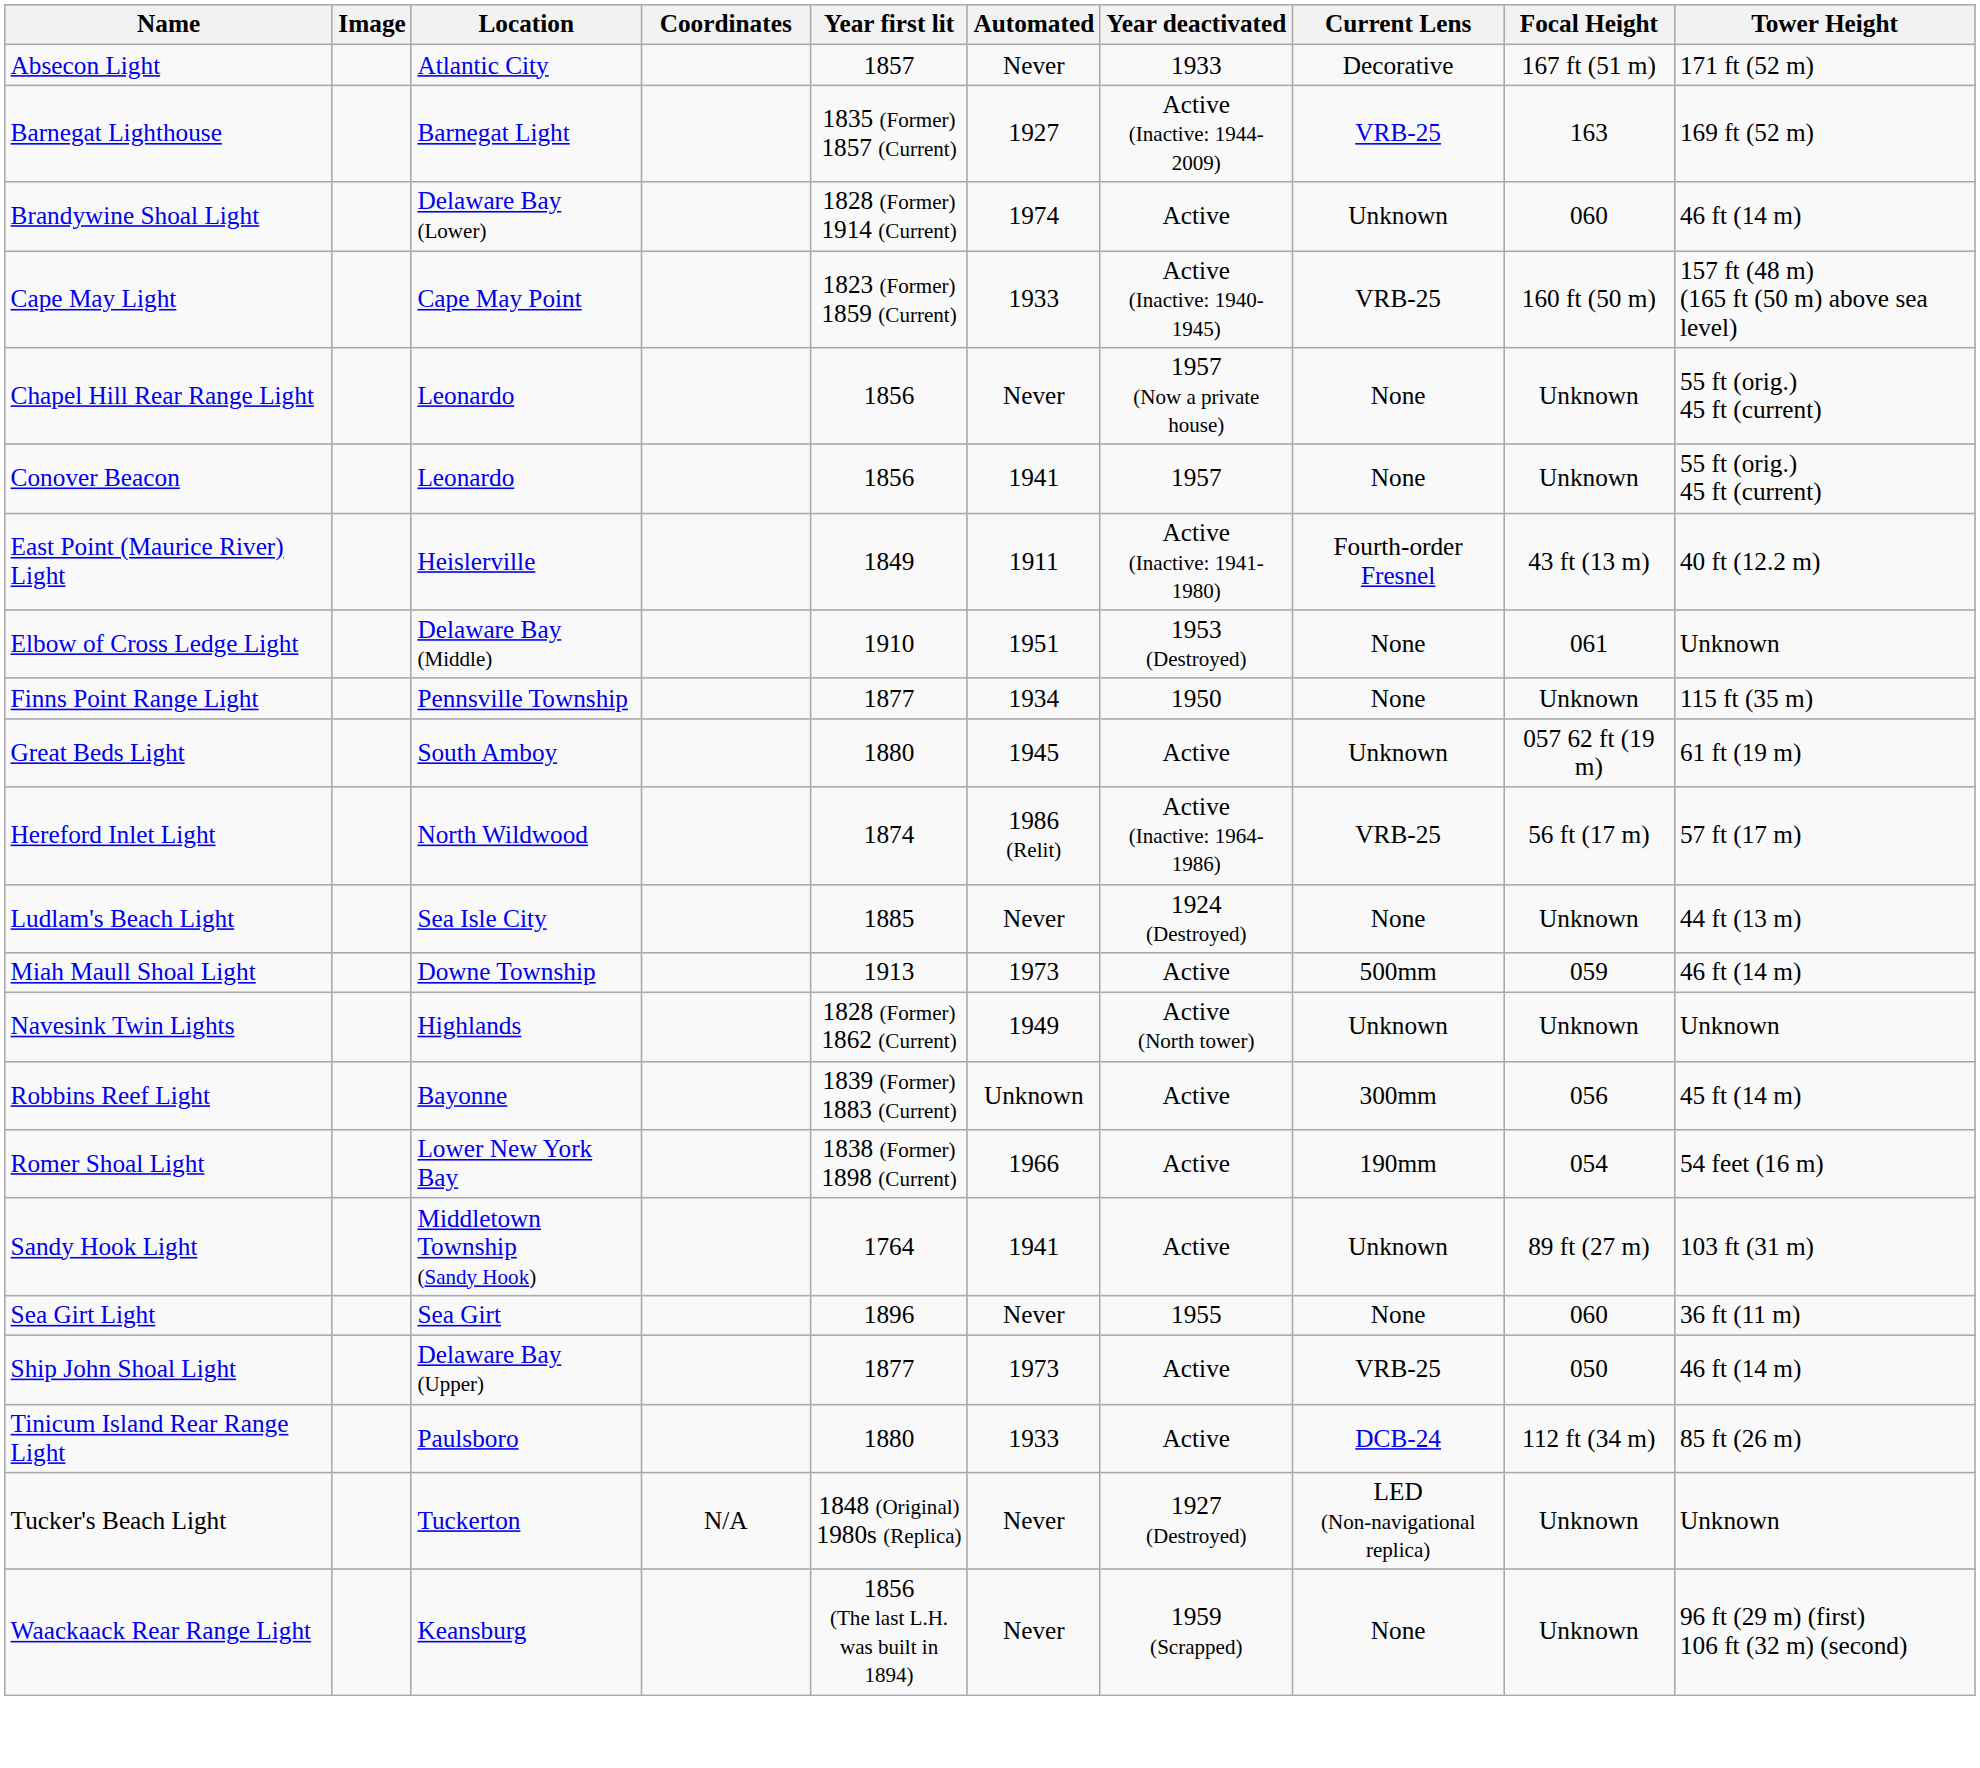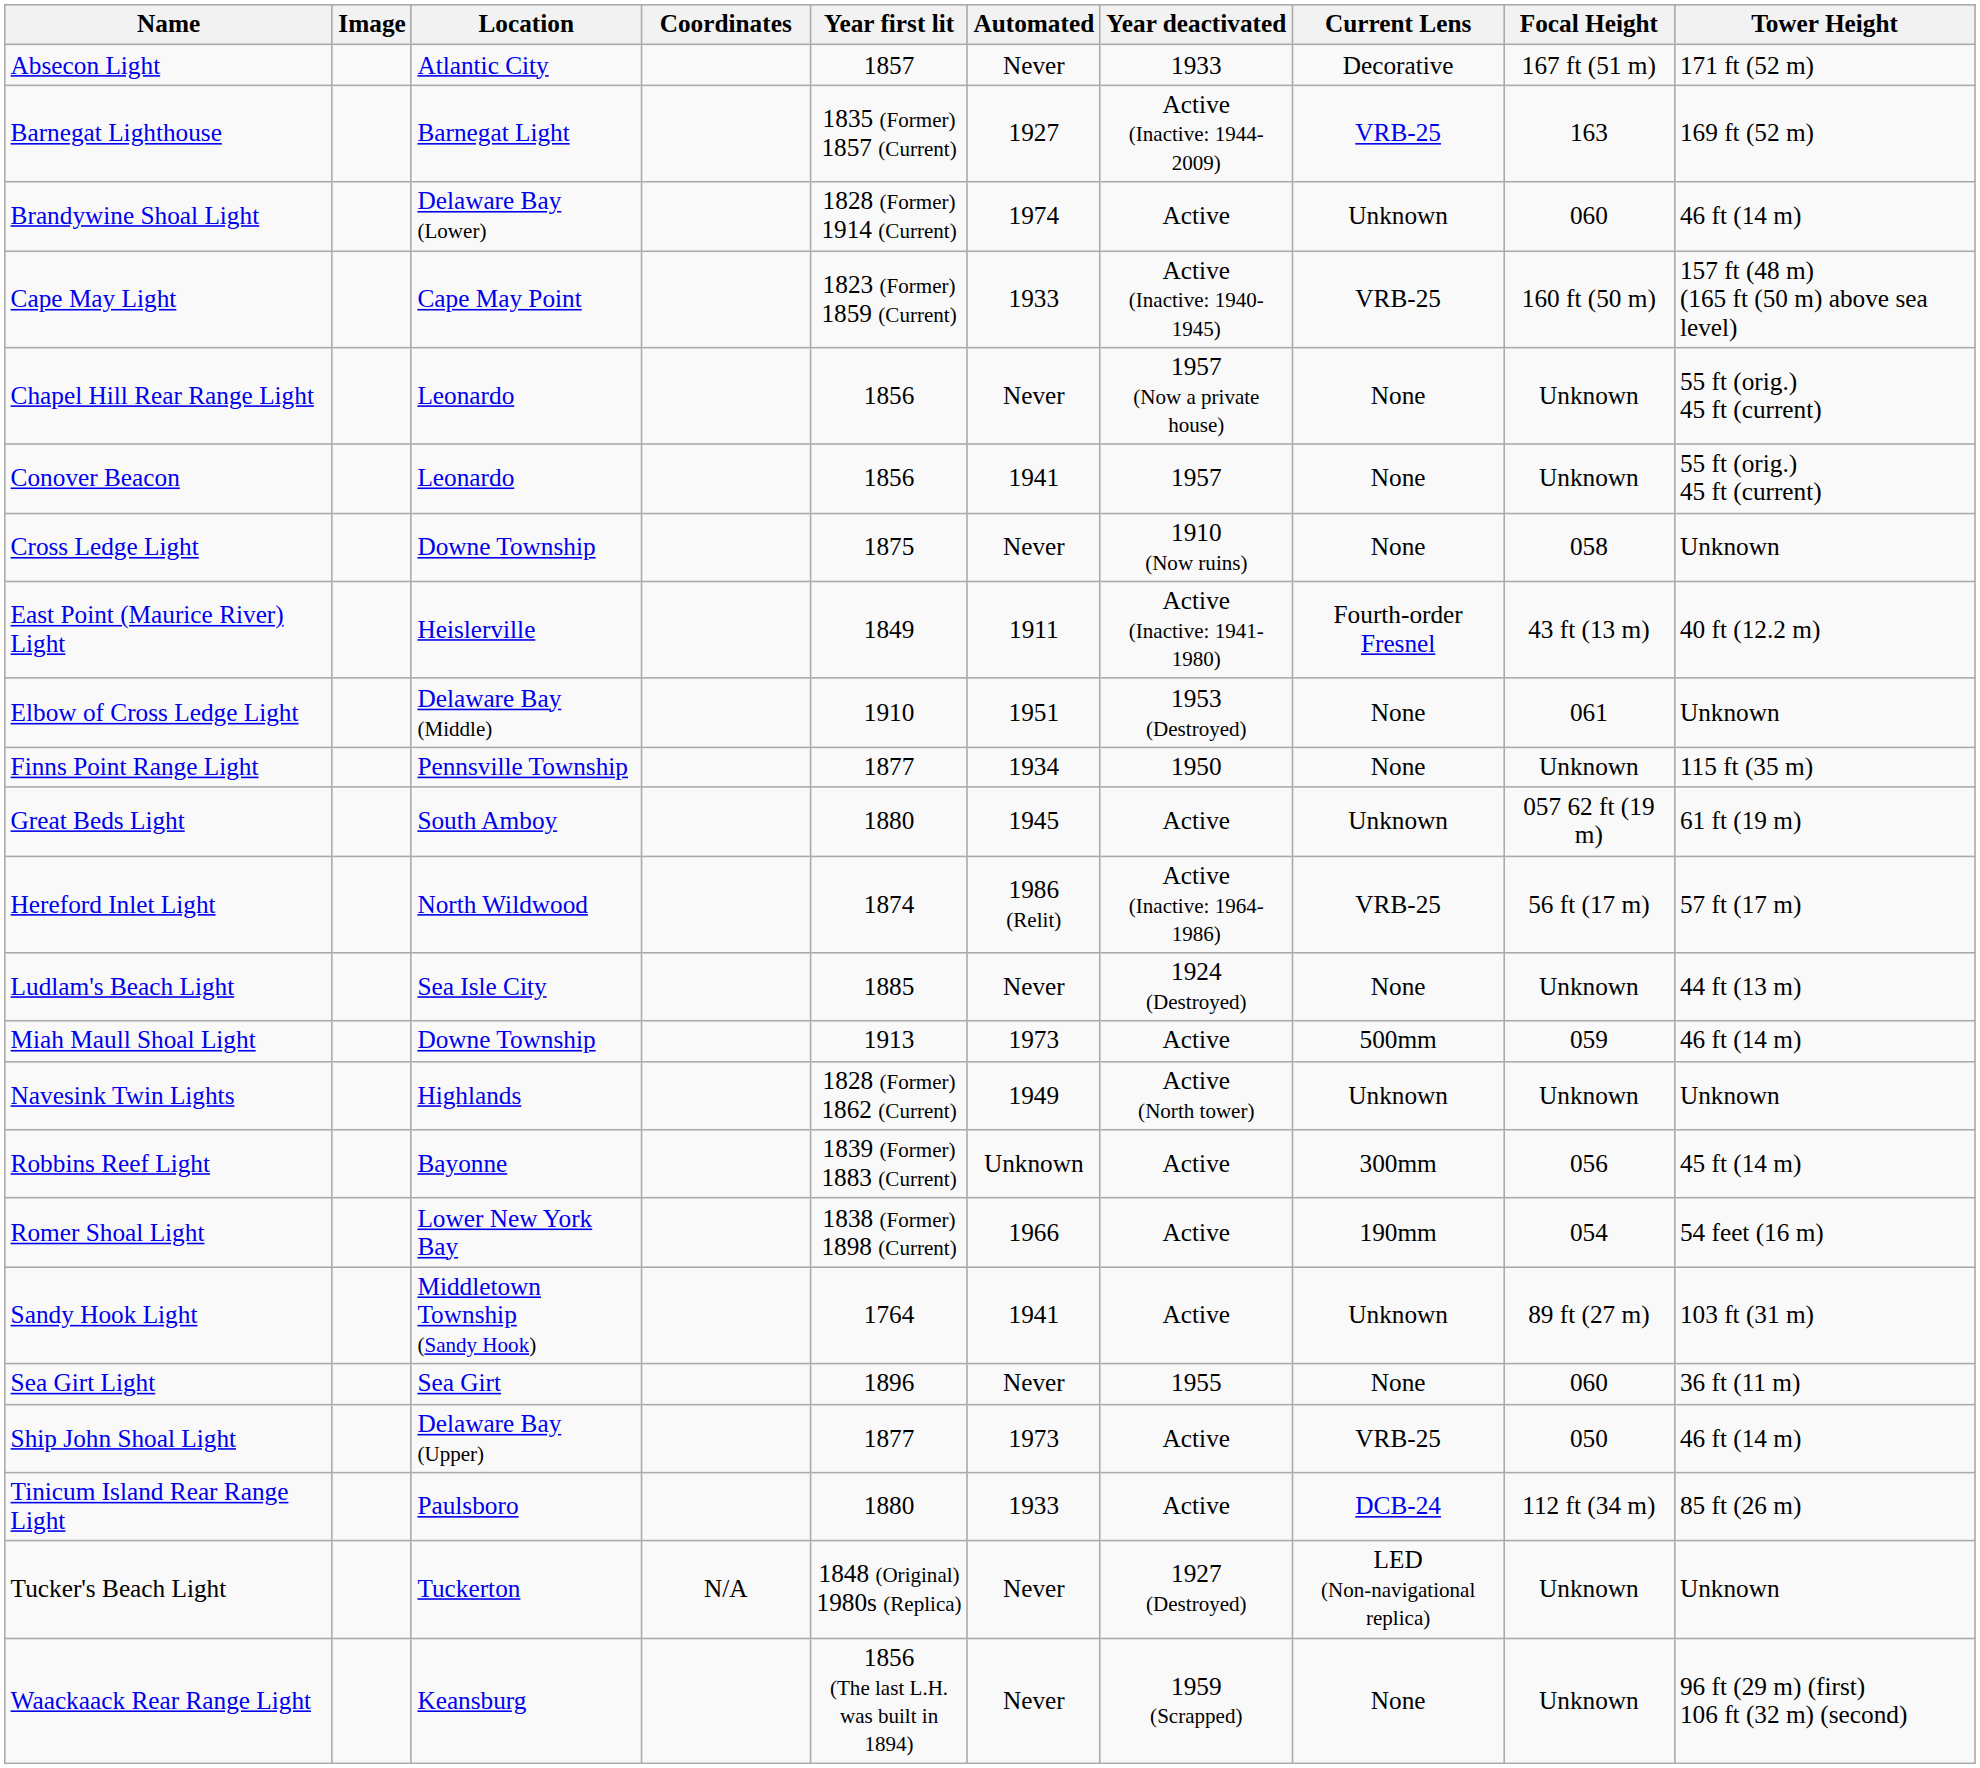 <table class="wikitable sortable">
 <tr>
 <th>Name</th>
 <th scope="col" class="unsortable">Image</th>
 <th>Location</th>
 <th width="100">Coordinates</th>
 <th>Year first lit</th>
 <th>Automated</th>
 <th>Year deactivated</th>
 <th>Current Lens</th>
 <th>Focal Height</th>
 <th>Tower Height</th>
 </tr>
 <tr>
 <td><a href='#'>Absecon Light</a></td>
 <td></td>
 <td><a href='#'>Atlantic City</a></td>
 <td></td>
 <td style="text-align: center;">1857</td>
 <td style="text-align: center;">Never</td>
 <td style="text-align: center;">1933</td>
 <td style="text-align: center;">Decorative</td>
 <td style="text-align: center;">167 ft (51 m)</td>
 <td>171 ft (52 m)</td>
 </tr>
 <tr>
 <td><a href='#'>Barnegat Lighthouse</a></td>
 <td></td>
 <td><a href='#'>Barnegat Light</a></td>
 <td></td>
 <td style="text-align: center;">1835 <small>(Former)</small><br>1857 <small>(Current)</small></td>
 <td style="text-align: center;">1927</td>
 <td style="text-align: center;">Active<br><small>(Inactive: 1944-2009)</small></td>
 <td style="text-align: center;"><a href='#'>VRB-25</a></td>
 <td style="text-align: center;"><span>163</span> </td>
 <td>169 ft (52 m)</td>
 </tr>
 <tr>
 <td><a href='#'>Brandywine Shoal Light</a></td>
 <td></td>
 <td><a href='#'>Delaware Bay</a><br><small>(Lower)</small></td>
 <td></td>
 <td style="text-align: center;">1828 <small>(Former)</small><br>1914 <small>(Current)</small></td>
 <td style="text-align: center;">1974</td>
 <td style="text-align: center;">Active</td>
 <td style="text-align: center;">Unknown</td>
 <td style="text-align: center;"><span>060</span> </td>
 <td>46 ft (14 m)</td>
 </tr>
 <tr>
 <td><a href='#'>Cape May Light</a></td>
 <td></td>
 <td><a href='#'>Cape May Point</a></td>
 <td></td>
 <td style="text-align: center;">1823 <small>(Former)</small><br>1859 <small>(Current)</small></td>
 <td style="text-align: center;">1933</td>
 <td style="text-align: center;">Active<br><small>(Inactive: 1940-1945)</small></td>
 <td style="text-align: center;">VRB-25</td>
 <td style="text-align: center;">160 ft (50 m)</td>
 <td>157 ft (48 m)<br>(165 ft (50 m) above sea level)</td>
 </tr>
 <tr>
 <td><a href='#'>Chapel Hill Rear Range Light</a></td>
 <td></td>
 <td><a href='#'>Leonardo</a></td>
 <td></td>
 <td style="text-align: center;">1856</td>
 <td style="text-align: center;">Never</td>
 <td style="text-align: center;">1957<br><small>(Now a private house)</small></td>
 <td style="text-align: center;">None</td>
 <td style="text-align: center;">Unknown</td>
 <td>55 ft (orig.)<br>45 ft (current)</td>
 </tr>
 <tr>
 <td><a href='#'>Conover Beacon</a></td>
 <td></td>
 <td><a href='#'>Leonardo</a></td>
 <td></td>
 <td style="text-align: center;">1856</td>
 <td style="text-align: center;">1941</td>
 <td style="text-align: center;">1957</td>
 <td style="text-align: center;">None</td>
 <td style="text-align: center;">Unknown</td>
 <td>55 ft (orig.)<br>45 ft (current)</td>
+</tr>
+<tr>
+<td><a href='#'>Cross Ledge Light</a></td>
+<td></td>
+<td><a href='#'>Downe Township</a></td>
+<td></td>
+<td style="text-align: center;">1875</td>
+<td style="text-align: center;">Never</td>
+<td style="text-align: center;">1910<br><small>(Now ruins)</small></td>
+<td style="text-align: center;">None</td>
+<td style="text-align: center;"><span>058</span> </td>
+<td>Unknown</td>
 </tr>
 <tr>
 <td><a href='#'>East Point (Maurice River) Light</a></td>
 <td></td>
 <td><a href='#'>Heislerville</a></td>
 <td></td>
 <td style="text-align: center;">1849</td>
 <td style="text-align: center;">1911</td>
 <td style="text-align: center;">Active<br><small>(Inactive: 1941-1980)</small></td>
 <td style="text-align: center;">Fourth-order <a href='#'>Fresnel</a></td>
 <td style="text-align: center;">43 ft (13 m)</td>
 <td>40 ft (12.2 m)</td>
 </tr>
 <tr>
 <td><a href='#'>Elbow of Cross Ledge Light</a></td>
 <td></td>
 <td><a href='#'>Delaware Bay</a><br><small>(Middle)</small></td>
 <td></td>
 <td style="text-align: center;">1910</td>
 <td style="text-align: center;">1951</td>
 <td style="text-align: center;">1953<br><small>(Destroyed)</small></td>
 <td style="text-align: center;">None</td>
 <td style="text-align: center;"><span>061</span> </td>
 <td>Unknown</td>
 </tr>
 <tr>
 <td><a href='#'>Finns Point Range Light</a></td>
 <td></td>
 <td><a href='#'>Pennsville Township</a></td>
 <td></td>
 <td style="text-align: center;">1877</td>
 <td style="text-align: center;">1934</td>
 <td style="text-align: center;">1950</td>
 <td style="text-align: center;">None</td>
 <td style="text-align: center;">Unknown</td>
 <td>115 ft (35 m)</td>
 </tr>
 <tr>
 <td><a href='#'>Great Beds Light</a></td>
 <td></td>
 <td><a href='#'>South Amboy</a></td>
 <td></td>
 <td style="text-align: center;">1880</td>
 <td style="text-align: center;">1945</td>
 <td style="text-align: center;">Active</td>
 <td style="text-align: center;">Unknown</td>
 <td style="text-align: center;"><span>057</span> 62 ft (19 m)</td>
 <td>61 ft (19 m)</td>
 </tr>
 <tr>
 <td><a href='#'>Hereford Inlet Light</a></td>
 <td></td>
 <td><a href='#'>North Wildwood</a></td>
 <td></td>
 <td style="text-align: center;">1874</td>
 <td style="text-align: center;">1986<br><small>(Relit)</small></td>
 <td style="text-align: center;">Active<br><small>(Inactive: 1964-1986)</small></td>
 <td style="text-align: center;">VRB-25</td>
 <td style="text-align: center;">56 ft (17 m)</td>
 <td>57 ft (17 m)</td>
 </tr>
 <tr>
 <td><a href='#'>Ludlam's Beach Light</a></td>
 <td></td>
 <td><a href='#'>Sea Isle City</a></td>
 <td></td>
 <td style="text-align: center;">1885</td>
 <td style="text-align: center;">Never</td>
 <td style="text-align: center;">1924<br><small>(Destroyed)</small></td>
 <td style="text-align: center;">None</td>
 <td style="text-align: center;">Unknown</td>
 <td>44 ft (13 m)</td>
 </tr>
 <tr>
 <td><a href='#'>Miah Maull Shoal Light</a></td>
 <td></td>
 <td><a href='#'>Downe Township</a></td>
 <td></td>
 <td style="text-align: center;">1913</td>
 <td style="text-align: center;">1973</td>
 <td style="text-align: center;">Active</td>
 <td style="text-align: center;">500mm</td>
 <td style="text-align: center;"><span>059</span> </td>
 <td>46 ft (14 m)</td>
 </tr>
 <tr>
 <td><a href='#'>Navesink Twin Lights</a></td>
 <td></td>
 <td><a href='#'>Highlands</a></td>
 <td></td>
 <td style="text-align: center;">1828 <small>(Former)</small><br>1862 <small>(Current)</small></td>
 <td style="text-align: center;">1949</td>
 <td style="text-align: center;">Active<br><small>(North tower)</small></td>
 <td style="text-align: center;">Unknown</td>
 <td style="text-align: center;">Unknown</td>
 <td>Unknown</td>
 </tr>
 <tr>
 <td><a href='#'>Robbins Reef Light</a></td>
 <td></td>
 <td><a href='#'>Bayonne</a></td>
 <td></td>
 <td style="text-align: center;">1839 <small>(Former)</small><br>1883 <small>(Current)</small></td>
 <td style="text-align: center;">Unknown</td>
 <td style="text-align: center;">Active</td>
 <td style="text-align: center;">300mm</td>
 <td style="text-align: center;"><span>056</span> </td>
 <td>45 ft (14 m)</td>
 </tr>
 <tr>
 <td><a href='#'>Romer Shoal Light</a></td>
 <td></td>
 <td><a href='#'>Lower New York Bay</a></td>
 <td></td>
 <td style="text-align: center;">1838 <small>(Former)</small><br>1898 <small>(Current)</small></td>
 <td style="text-align: center;">1966</td>
 <td style="text-align: center;">Active</td>
 <td style="text-align: center;">190mm</td>
 <td style="text-align: center;"><span>054</span> </td>
 <td>54 feet (16 m)</td>
 </tr>
 <tr>
 <td><a href='#'>Sandy Hook Light</a></td>
 <td></td>
 <td><a href='#'>Middletown Township</a><br><small>(<a href='#'>Sandy Hook</a>)</small></td>
 <td></td>
 <td style="text-align: center;">1764</td>
 <td style="text-align: center;">1941</td>
 <td style="text-align: center;">Active</td>
 <td style="text-align: center;">Unknown</td>
 <td style="text-align: center;">89 ft (27 m)</td>
 <td>103 ft (31 m)</td>
 </tr>
 <tr>
 <td><a href='#'>Sea Girt Light</a></td>
 <td></td>
 <td><a href='#'>Sea Girt</a></td>
 <td></td>
 <td style="text-align: center;">1896</td>
 <td style="text-align: center;">Never</td>
 <td style="text-align: center;">1955</td>
 <td style="text-align: center;">None</td>
 <td style="text-align: center;"><span>060</span> </td>
 <td>36 ft (11 m)</td>
 </tr>
 <tr>
 <td><a href='#'>Ship John Shoal Light</a></td>
 <td></td>
 <td><a href='#'>Delaware Bay</a><br><small>(Upper)</small></td>
 <td></td>
 <td style="text-align: center;">1877</td>
 <td style="text-align: center;">1973</td>
 <td style="text-align: center;">Active</td>
 <td style="text-align: center;">VRB-25</td>
 <td style="text-align: center;"><span>050</span> </td>
 <td>46 ft (14 m)</td>
 </tr>
 <tr>
 <td><a href='#'>Tinicum Island Rear Range Light</a></td>
 <td></td>
 <td><a href='#'>Paulsboro</a></td>
 <td></td>
 <td style="text-align: center;">1880</td>
 <td style="text-align: center;">1933</td>
 <td style="text-align: center;">Active</td>
 <td style="text-align: center;"><a href='#'>DCB-24</a></td>
 <td style="text-align: center;">112 ft (34 m)</td>
 <td>85 ft (26 m)</td>
 </tr>
 <tr>
 <td>Tucker's Beach Light</td>
 <td></td>
 <td><a href='#'>Tuckerton</a></td>
 <td style="text-align: center;">N/A</td>
 <td style="text-align: center;">1848 <small>(Original)</small><br> 1980s <small>(Replica)</small></td>
 <td style="text-align: center;">Never</td>
 <td style="text-align: center;">1927<br><small>(Destroyed)</small></td>
 <td style="text-align: center;">LED<br><small>(Non-navigational<br>replica)</small></td>
 <td style="text-align: center;">Unknown</td>
 <td>Unknown</td>
 </tr>
 <tr>
 <td><a href='#'>Waackaack Rear Range Light</a></td>
 <td></td>
 <td><a href='#'>Keansburg</a></td>
 <td></td>
 <td style="text-align: center;">1856<br><small>(The last L.H.<br> was built in 1894)</small></td>
 <td style="text-align: center;">Never</td>
 <td style="text-align: center;">1959<br><small>(Scrapped)</small></td>
 <td style="text-align: center;">None</td>
 <td style="text-align: center;">Unknown</td>
 <td>96 ft (29 m) (first)<br>106 ft (32 m) (second)</td>
 </tr>
 </table>
